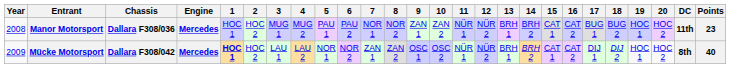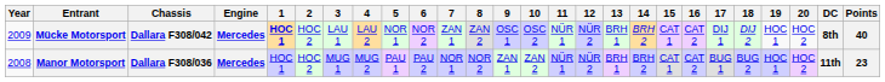 <table class="wikitable" style="text-align:center; font-size:85%">
 <tr>
 <th>Year</th>
 <th>Entrant</th>
 <th>Chassis</th>
 <th>Engine</th>
 <th>1</th>
 <th>2</th>
 <th>3</th>
 <th>4</th>
 <th>5</th>
 <th>6</th>
 <th>7</th>
 <th>8</th>
 <th>9</th>
 <th>10</th>
 <th>11</th>
 <th>12</th>
 <th>13</th>
 <th>14</th>
 <th>15</th>
 <th>16</th>
 <th>17</th>
 <th>18</th>
 <th>19</th>
 <th>20</th>
 <th>DC</th>
 <th>Points</th>
 </tr>
 <tr>
+<td><a href='#'>2009</a></td>
+<th nowrap><a href='#'>Mücke Motorsport</a></th>
+<th nowrap><a href='#'>Dallara</a> F308/042</th>
+<th nowrap><a href='#'>Mercedes</a></th>
+<td style="background:#FFDF9F;"><strong><a href='#'>HOC<br>1</a></strong><br></td>
+<td style="background:#DFFFDF;"><a href='#'>HOC<br>2</a><br></td>
+<td style="background:#DFFFDF;"><a href='#'>LAU<br>1</a><br></td>
+<td style="background:#FFDF9F;"><a href='#'>LAU<br>2</a><br></td>
+<td style="background:#DFFFDF;"><a href='#'>NOR<br>1</a><br></td>
+<td style="background:#EFCFFF;"><a href='#'>NOR<br>2</a><br></td>
+<td style="background:#DFFFDF;"><a href='#'>ZAN<br>1</a><br></td>
+<td style="background:#DFDFDF;"><a href='#'>ZAN<br>2</a><br></td>
+<td style="background:#CFCFFF;"><a href='#'>OSC<br>1</a><br></td>
+<td style="background:#CFCFFF;"><a href='#'>OSC<br>2</a><br></td>
+<td style="background:#DFFFDF;"><a href='#'>NÜR<br>1</a><br></td>
+<td style="background:#CFCFFF;"><a href='#'>NÜR<br>2</a><br></td>
+<td style="background:#DFFFDF;"><a href='#'>BRH<br>1</a><br></td>
+<td style="background:#FFDF9F;"><em><a href='#'>BRH<br>2</a></em><br></td>
+<td style="background:#EFCFFF;"><a href='#'>CAT<br>1</a><br></td>
+<td style="background:#EFCFFF;"><a href='#'>CAT<br>2</a><br></td>
+<td style="background:#DFFFDF;"><a href='#'>DIJ<br>1</a><br></td>
+<td style="background:#DFFFDF;"><em><a href='#'>DIJ<br>2</a></em><br></td>
+<td><a href='#'>HOC<br>1</a></td>
+<td><a href='#'>HOC<br>2</a></td>
+<th>8th</th>
+<th>40</th>
+</tr>
+<tr>
 <td><a href='#'>2008</a></td>
 <th nowrap><a href='#'>Manor Motorsport</a></th>
 <th nowrap><a href='#'>Dallara</a> F308/036</th>
 <th nowrap><a href='#'>Mercedes</a></th>
 <td style="background:#CFCFFF;"><a href='#'>HOC<br>1</a><br></td>
 <td style="background:#DFFFDF;"><a href='#'>HOC<br>2</a><br></td>
 <td style="background:#CFCFFF;"><a href='#'>MUG<br>1</a><br></td>
 <td style="background:#CFCFFF;"><a href='#'>MUG<br>2</a><br></td>
 <td style="background:#EFCFFF;"><a href='#'>PAU<br>1</a><br></td>
 <td style="background:#CFCFFF;"><a href='#'>PAU<br>2</a><br></td>
 <td style="background:#CFCFFF;"><a href='#'>NOR<br>1</a><br></td>
 <td style="background:#CFCFFF;"><a href='#'>NOR<br>2</a><br></td>
 <td style="background:#DFFFDF;"><a href='#'>ZAN<br>1</a><br></td>
 <td style="background:#DFFFDF;"><a href='#'>ZAN<br>2</a><br></td>
 <td style="background:#CFCFFF;"><a href='#'>NÜR<br>1</a><br></td>
 <td style="background:#CFCFFF;"><a href='#'>NÜR<br>2</a><br></td>
 <td style="background:#EFCFFF;"><a href='#'>BRH<br>1</a><br></td>
 <td style="background:#CFCFFF;"><a href='#'>BRH<br>2</a><br></td>
 <td style="background:#DFDFDF;"><a href='#'>CAT<br>1</a><br></td>
 <td style="background:#CFCFFF;"><a href='#'>CAT<br>2</a><br></td>
 <td style="background:#DFDFDF;"><a href='#'>BUG<br>1</a><br></td>
 <td style="background:#CFCFFF;"><a href='#'>BUG<br>2</a><br></td>
 <td style="background:#CFCFFF;"><a href='#'>HOC<br>1</a><br></td>
 <td style="background:#EFCFFF;"><a href='#'>HOC<br>2</a><br></td>
 <th>11th</th>
 <th>23</th>
 </tr>
-<tr>
-<td><a href='#'>2009</a></td>
-<th nowrap><a href='#'>Mücke Motorsport</a></th>
-<th nowrap><a href='#'>Dallara</a> F308/042</th>
-<th nowrap><a href='#'>Mercedes</a></th>
-<td style="background:#FFDF9F;"><strong><a href='#'>HOC<br>1</a></strong><br></td>
-<td style="background:#DFFFDF;"><a href='#'>HOC<br>2</a><br></td>
-<td style="background:#DFFFDF;"><a href='#'>LAU<br>1</a><br></td>
-<td style="background:#FFDF9F;"><a href='#'>LAU<br>2</a><br></td>
-<td style="background:#DFFFDF;"><a href='#'>NOR<br>1</a><br></td>
-<td style="background:#EFCFFF;"><a href='#'>NOR<br>2</a><br></td>
-<td style="background:#DFFFDF;"><a href='#'>ZAN<br>1</a><br></td>
-<td style="background:#DFDFDF;"><a href='#'>ZAN<br>2</a><br></td>
-<td style="background:#CFCFFF;"><a href='#'>OSC<br>1</a><br></td>
-<td style="background:#CFCFFF;"><a href='#'>OSC<br>2</a><br></td>
-<td style="background:#DFFFDF;"><a href='#'>NÜR<br>1</a><br></td>
-<td style="background:#CFCFFF;"><a href='#'>NÜR<br>2</a><br></td>
-<td style="background:#DFFFDF;"><a href='#'>BRH<br>1</a><br></td>
-<td style="background:#FFDF9F;"><em><a href='#'>BRH<br>2</a></em><br></td>
-<td style="background:#EFCFFF;"><a href='#'>CAT<br>1</a><br></td>
-<td style="background:#EFCFFF;"><a href='#'>CAT<br>2</a><br></td>
-<td style="background:#DFFFDF;"><a href='#'>DIJ<br>1</a><br></td>
-<td style="background:#DFFFDF;"><em><a href='#'>DIJ<br>2</a></em><br></td>
-<td><a href='#'>HOC<br>1</a></td>
-<td><a href='#'>HOC<br>2</a></td>
-<th>8th</th>
-<th>40</th>
-</tr>
 </table>
